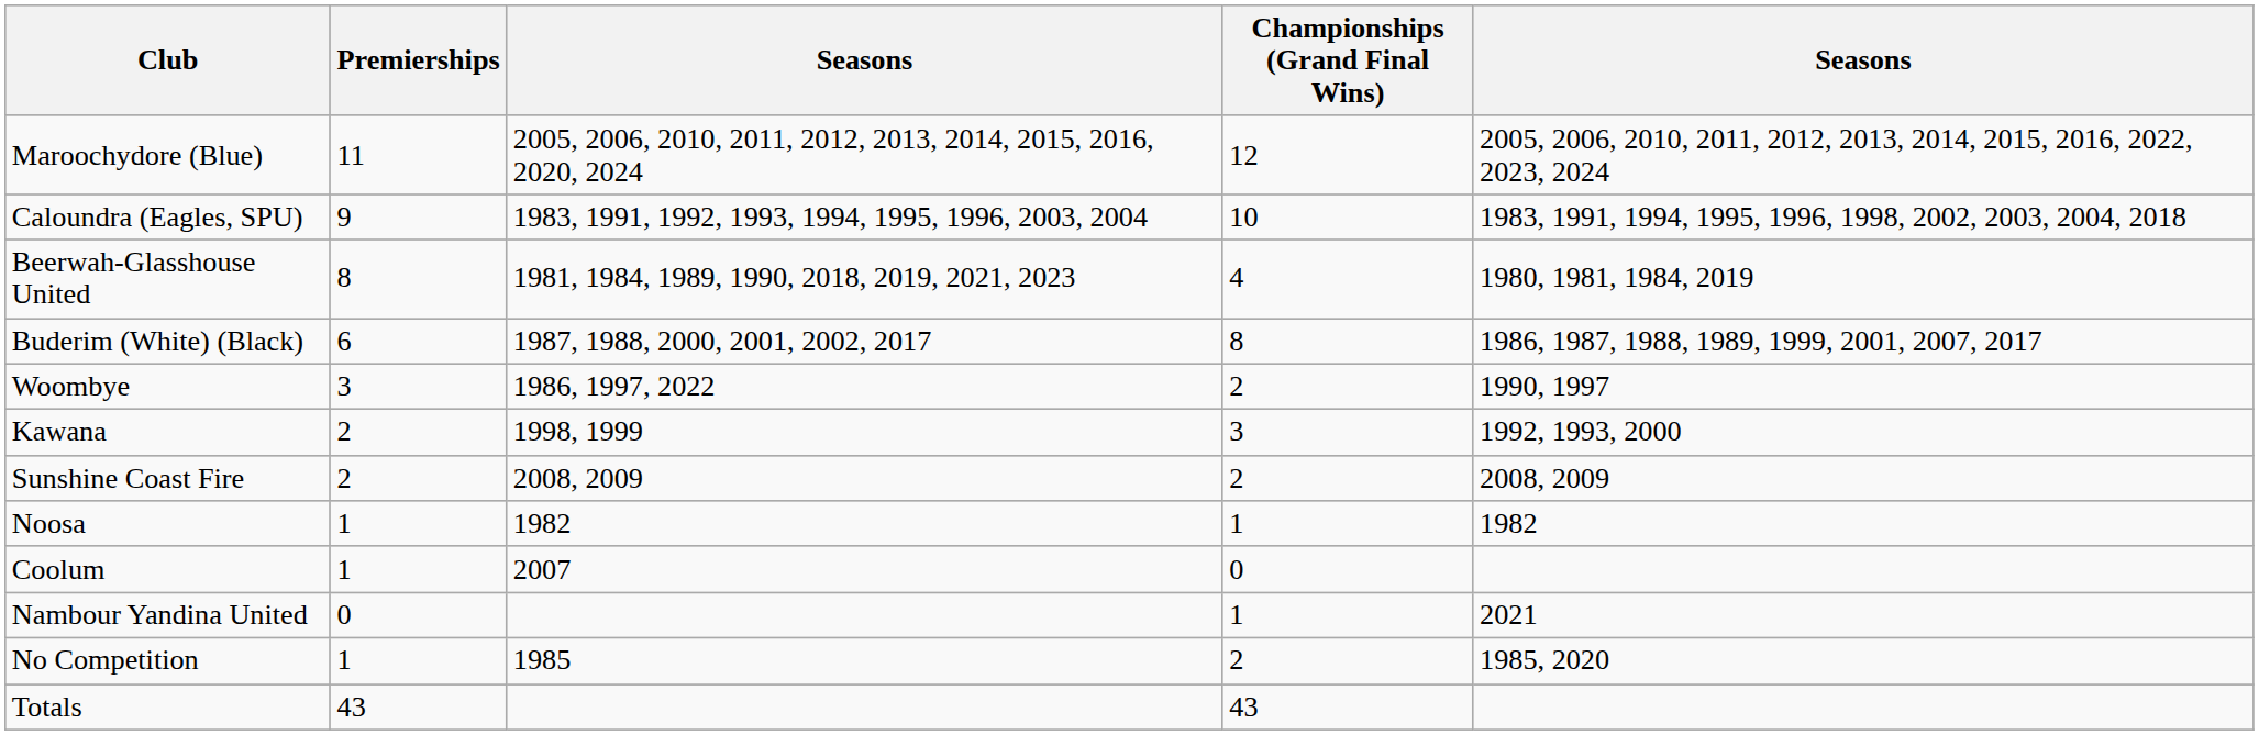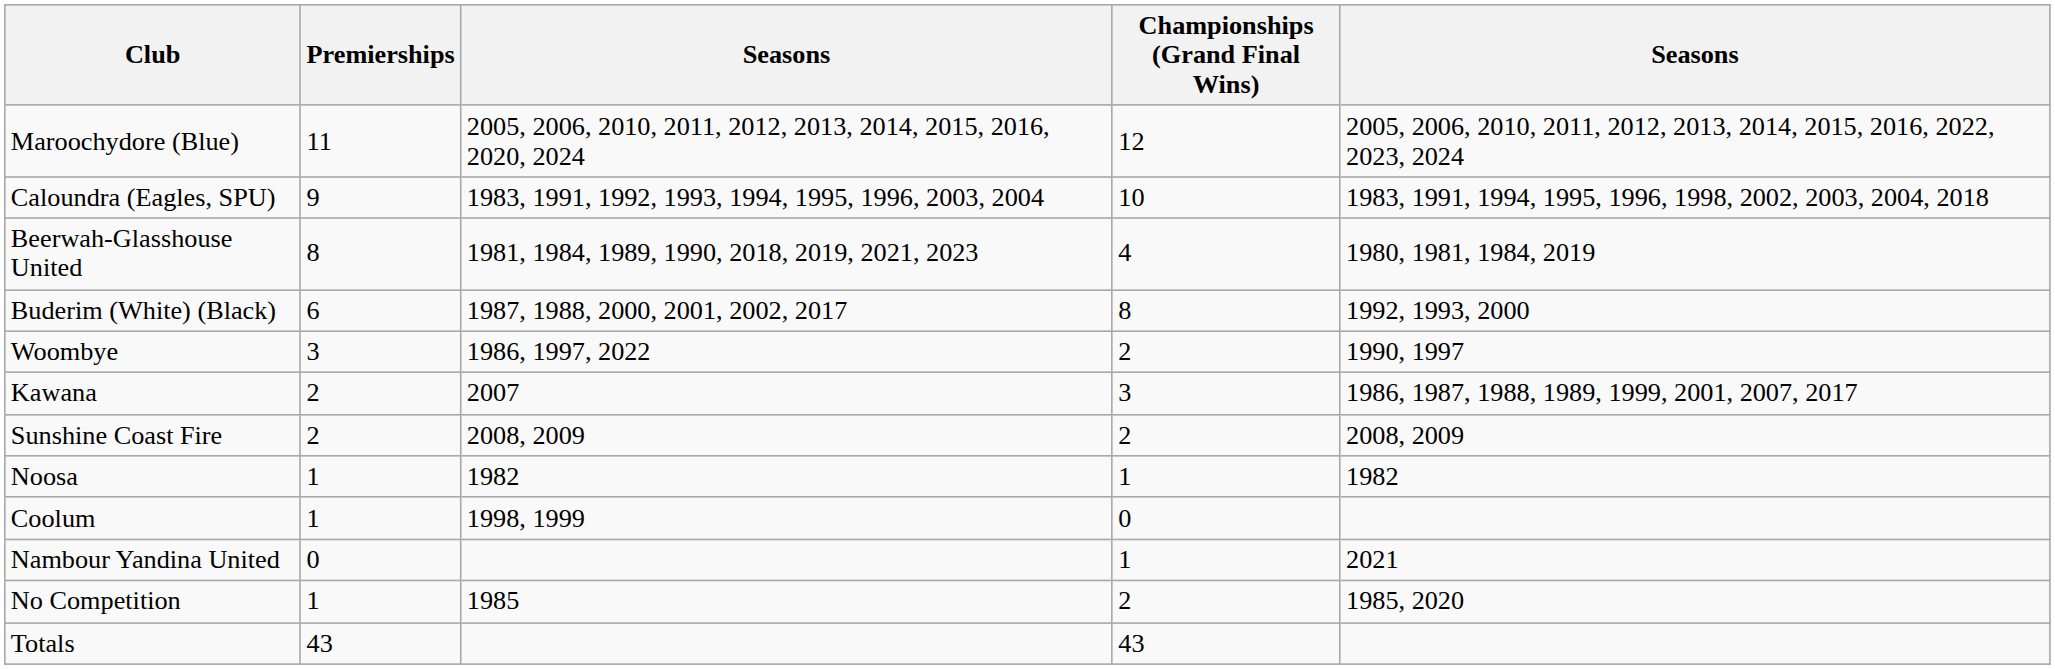 <table class="wikitable">
 <tr>
 <th>Club</th>
 <th>Premierships</th>
 <th>Seasons</th>
 <th>Championships<br>(Grand Final Wins)</th>
 <th>Seasons</th>
 </tr>
 <tr>
 <td>Maroochydore (Blue)</td>
 <td>11</td>
 <td>2005, 2006, 2010, 2011, 2012, 2013, 2014, 2015, 2016, 2020, 2024</td>
 <td>12</td>
 <td>2005, 2006, 2010, 2011, 2012, 2013, 2014, 2015, 2016, 2022, 2023, 2024</td>
 </tr>
 <tr>
 <td>Caloundra (Eagles, SPU)</td>
 <td>9</td>
 <td>1983, 1991, 1992, 1993, 1994, 1995, 1996, 2003, 2004</td>
 <td>10</td>
 <td>1983, 1991, 1994, 1995, 1996, 1998, 2002, 2003, 2004, 2018</td>
 </tr>
 <tr>
 <td>Beerwah-Glasshouse United</td>
 <td>8</td>
 <td>1981, 1984, 1989, 1990, 2018, 2019, 2021, 2023</td>
 <td>4</td>
 <td>1980, 1981, 1984, 2019</td>
 </tr>
 <tr>
 <td>Buderim (White) (Black)</td>
 <td>6</td>
 <td>1987, 1988, 2000, 2001, 2002, 2017</td>
 <td>8</td>
-<td>1986, 1987, 1988, 1989, 1999, 2001, 2007, 2017</td>
+<td>1992, 1993, 2000</td>
 </tr>
 <tr>
 <td>Woombye</td>
 <td>3</td>
 <td>1986, 1997, 2022</td>
 <td>2</td>
 <td>1990, 1997</td>
 </tr>
 <tr>
 <td>Kawana</td>
 <td>2</td>
-<td>1998, 1999</td>
+<td>2007</td>
 <td>3</td>
-<td>1992, 1993, 2000</td>
+<td>1986, 1987, 1988, 1989, 1999, 2001, 2007, 2017</td>
 </tr>
 <tr>
 <td>Sunshine Coast Fire</td>
 <td>2</td>
 <td>2008, 2009</td>
 <td>2</td>
 <td>2008, 2009</td>
 </tr>
 <tr>
 <td>Noosa</td>
 <td>1</td>
 <td>1982</td>
 <td>1</td>
 <td>1982</td>
 </tr>
 <tr>
 <td>Coolum</td>
 <td>1</td>
-<td>2007</td>
+<td>1998, 1999</td>
 <td>0</td>
 <td></td>
 </tr>
 <tr>
 <td>Nambour Yandina United</td>
 <td>0</td>
 <td></td>
 <td>1</td>
 <td>2021</td>
 </tr>
 <tr>
 <td>No Competition</td>
 <td>1</td>
 <td>1985</td>
 <td>2</td>
 <td>1985, 2020</td>
 </tr>
 <tr>
 <td>Totals</td>
 <td>43</td>
 <td></td>
 <td>43</td>
 <td></td>
 </tr>
 </table>
